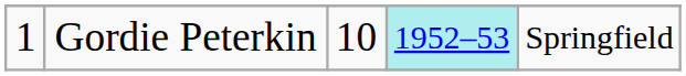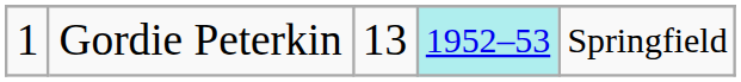 <table class="wikitable">
 <tr>
 </tr>
 <tr>
 <td>1</td>
 <td>Gordie Peterkin</td>
-<td>10</td>
+<td>13</td>
 <td style="background: paleturquoise; font-size:80%;"><a href='#'>1952–53</a></td>
 <td style="font-size:80%;">Springfield</td>
 </tr>
 </table>
